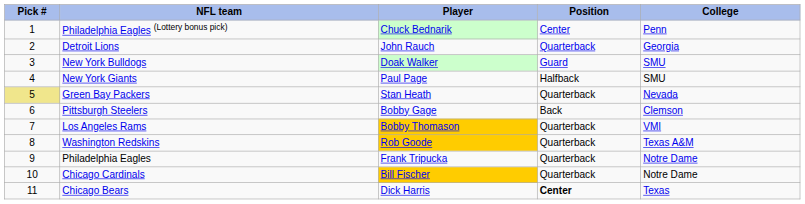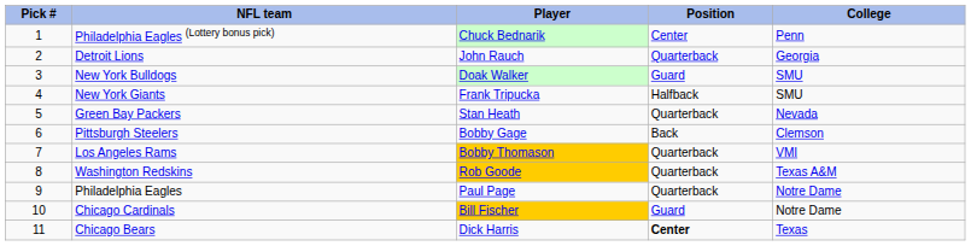 <table class="wikitable sortable sortable" style="width: 100%">
 <tr>
 <th style="background:#A8BDEC;" width=7%>Pick #</th>
 <th width=40% style="background:#A8BDEC;">NFL team</th>
 <th width=20% style="background:#A8BDEC;">Player</th>
 <th width=13% style="background:#A8BDEC;">Position</th>
 <th style="background:#A8BDEC;">College</th>
 </tr>
 <tr>
 <td align=center>1</td>
 <td><a href='#'>Philadelphia Eagles</a> <sup>(Lottery bonus pick)</sup></td>
 <td bgcolor="#ccffcc"><a href='#'>Chuck Bednarik</a></td>
 <td><a href='#'>Center</a></td>
 <td><a href='#'>Penn</a></td>
 </tr>
 <tr>
 <td align=center>2</td>
 <td><a href='#'>Detroit Lions</a></td>
 <td><a href='#'>John Rauch</a></td>
 <td><a href='#'>Quarterback</a></td>
 <td><a href='#'>Georgia</a></td>
 </tr>
 <tr>
 <td align=center>3</td>
 <td><a href='#'>New York Bulldogs</a></td>
 <td bgcolor="#ccffcc"><a href='#'>Doak Walker</a></td>
 <td><a href='#'>Guard</a></td>
 <td><a href='#'>SMU</a></td>
 </tr>
 <tr>
 <td align=center>4</td>
 <td><a href='#'>New York Giants</a></td>
-<td><a href='#'>Paul Page</a></td>
+<td><a href='#'>Frank Tripucka</a></td>
 <td>Halfback</td>
 <td>SMU</td>
 </tr>
 <tr>
-<td align=center style="background: khaki;">5</td>
+<td align=center>5</td>
 <td><a href='#'>Green Bay Packers</a></td>
 <td><a href='#'>Stan Heath</a></td>
 <td>Quarterback</td>
 <td><a href='#'>Nevada</a></td>
 </tr>
 <tr>
 <td align=center>6</td>
 <td><a href='#'>Pittsburgh Steelers</a></td>
 <td><a href='#'>Bobby Gage</a></td>
 <td>Back</td>
 <td><a href='#'>Clemson</a></td>
 </tr>
 <tr>
 <td align=center>7</td>
 <td><a href='#'>Los Angeles Rams</a></td>
 <td bgcolor="#ffcc00"><a href='#'>Bobby Thomason</a></td>
 <td>Quarterback</td>
 <td><a href='#'>VMI</a></td>
 </tr>
 <tr>
 <td align=center>8</td>
 <td><a href='#'>Washington Redskins</a></td>
 <td bgcolor="#ffcc00"><a href='#'>Rob Goode</a></td>
 <td>Quarterback</td>
 <td><a href='#'>Texas A&M</a></td>
 </tr>
 <tr>
 <td align=center>9</td>
 <td>Philadelphia Eagles</td>
-<td><a href='#'>Frank Tripucka</a></td>
+<td><a href='#'>Paul Page</a></td>
 <td>Quarterback</td>
 <td><a href='#'>Notre Dame</a></td>
 </tr>
 <tr>
 <td align=center>10</td>
 <td><a href='#'>Chicago Cardinals</a></td>
 <td bgcolor="#ffcc00"><a href='#'>Bill Fischer</a></td>
-<td>Quarterback</td>
+<td><a href='#'>Guard</a></td>
 <td>Notre Dame</td>
 </tr>
 <tr>
 <td align=center>11</td>
 <td><a href='#'>Chicago Bears</a></td>
 <td><a href='#'>Dick Harris</a></td>
 <td><strong>Center</strong></td>
 <td><a href='#'>Texas</a></td>
 </tr>
 </table>
